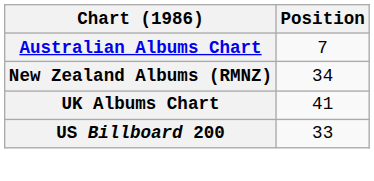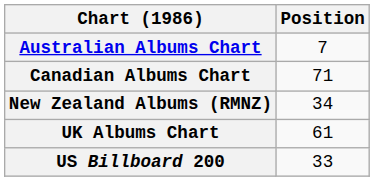 <table class="wikitable plainrowheaders" style="text-align:center;">
 <tr>
 <th>Chart (1986)</th>
 <th>Position</th>
 </tr>
 <tr>
 <th scope="row"><a href='#'>Australian Albums Chart</a></th>
 <td>7</td>
 </tr>
 <tr>
+<th scope="row">Canadian Albums Chart</th>
+<td>71</td>
+</tr>
+<tr>
 <th scope="row">New Zealand Albums (RMNZ)</th>
 <td>34</td>
 </tr>
 <tr>
 <th scope="row">UK Albums Chart</th>
-<td>41</td>
+<td>61</td>
 </tr>
 <tr>
 <th scope="row">US <em>Billboard</em> 200</th>
 <td>33</td>
 </tr>
 </table>
